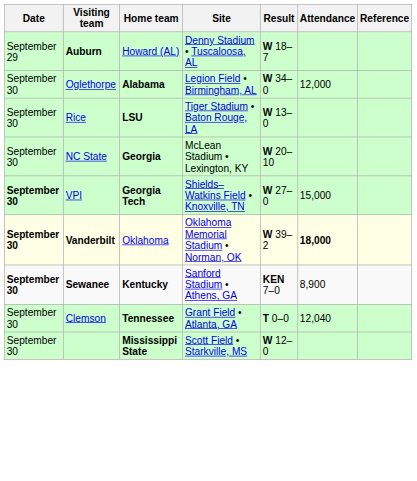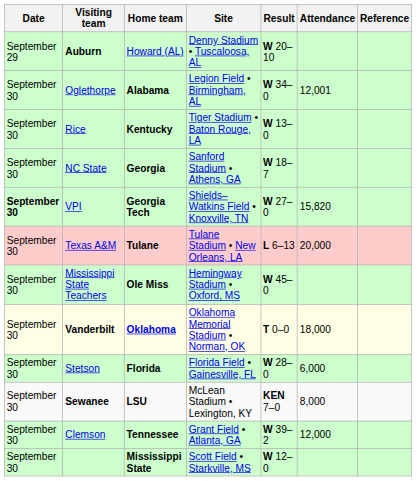 <table class="wikitable" style="font-size:95%;">
 <tr>
 <th>Date</th>
 <th>Visiting team</th>
 <th>Home team</th>
 <th>Site</th>
 <th>Result</th>
 <th>Attendance</th>
 <th class="unsortable">Reference</th>
 </tr>
 <tr bgcolor=ccffcc>
 <td>September 29</td>
 <td><strong>Auburn</strong></td>
 <td><a href='#'>Howard (AL)</a></td>
 <td><a href='#'>Denny Stadium</a> • <a href='#'>Tuscaloosa, AL</a></td>
-<td><strong>W</strong> 18–7</td>
+<td><strong>W</strong> 20–10</td>
 <td></td>
 <td></td>
 </tr>
 <tr bgcolor=ccffcc>
 <td>September 30</td>
 <td><a href='#'>Oglethorpe</a></td>
 <td><strong>Alabama</strong></td>
 <td><a href='#'>Legion Field</a> • <a href='#'>Birmingham, AL</a></td>
 <td><strong>W</strong> 34–0</td>
-<td>12,000</td>
+<td>12,001</td>
 <td></td>
 </tr>
 <tr bgcolor=ccffcc>
 <td>September 30</td>
 <td><a href='#'>Rice</a></td>
-<td><strong>LSU</strong></td>
+<td><strong>Kentucky</strong></td>
 <td><a href='#'>Tiger Stadium</a> • <a href='#'>Baton Rouge, LA</a></td>
 <td><strong>W</strong> 13–0</td>
 <td></td>
 <td></td>
 </tr>
 <tr bgcolor=ccffcc>
 <td>September 30</td>
 <td><a href='#'>NC State</a></td>
 <td><strong>Georgia</strong></td>
-<td>McLean Stadium • Lexington, KY</td>
-<td><strong>W</strong> 20–10</td>
+<td><a href='#'>Sanford Stadium</a> • <a href='#'>Athens, GA</a></td>
+<td><strong>W</strong> 18–7</td>
 <td></td>
 <td></td>
 </tr>
 <tr bgcolor=ccffcc>
 <td><strong>September 30</strong></td>
 <td><a href='#'>VPI</a></td>
 <td><strong>Georgia Tech</strong></td>
 <td><a href='#'>Shields–Watkins Field</a> • <a href='#'>Knoxville, TN</a></td>
 <td><strong>W</strong> 27–0</td>
-<td>15,000</td>
+<td>15,820</td>
+<td></td>
+</tr>
+<tr bgcolor=ffcccc>
+<td>September 30</td>
+<td><a href='#'>Texas A&M</a></td>
+<td><strong>Tulane</strong></td>
+<td><a href='#'>Tulane Stadium</a> • <a href='#'>New Orleans, LA</a></td>
+<td><strong>L</strong> 6–13</td>
+<td>20,000</td>
+<td></td>
+</tr>
+<tr bgcolor=ccffcc>
+<td>September 30</td>
+<td><a href='#'>Mississippi State Teachers</a></td>
+<td><strong>Ole Miss</strong></td>
+<td><a href='#'>Hemingway Stadium</a> • <a href='#'>Oxford, MS</a></td>
+<td><strong>W</strong> 45–0</td>
+<td></td>
 <td></td>
 </tr>
 <tr bgcolor=ffffe6>
-<td><strong>September 30</strong></td>
+<td>September 30</td>
 <td><strong>Vanderbilt</strong></td>
-<td><a href='#'>Oklahoma</a></td>
+<td><strong><a href='#'>Oklahoma</a></strong></td>
 <td><a href='#'>Oklahoma Memorial Stadium</a> • <a href='#'>Norman, OK</a></td>
-<td><strong>W</strong> 39–2</td>
-<td><strong>18,000</strong></td>
+<td><strong>T</strong> 0–0</td>
+<td>18,000</td>
+<td></td>
+</tr>
+<tr bgcolor=ccffcc>
+<td>September 30</td>
+<td><a href='#'>Stetson</a></td>
+<td><strong>Florida</strong></td>
+<td><a href='#'>Florida Field</a> • <a href='#'>Gainesville, FL</a></td>
+<td><strong>W</strong> 28–0</td>
+<td>6,000</td>
 <td></td>
 </tr>
 <tr bgcolor=>
-<td><strong>September 30</strong></td>
+<td>September 30</td>
 <td><strong>Sewanee</strong></td>
-<td><strong>Kentucky</strong></td>
-<td><a href='#'>Sanford Stadium</a> • <a href='#'>Athens, GA</a></td>
+<td><strong>LSU</strong></td>
+<td>McLean Stadium • Lexington, KY</td>
 <td><strong>KEN</strong> 7–0</td>
-<td>8,900</td>
+<td>8,000</td>
 <td></td>
 </tr>
 <tr bgcolor=ccffcc>
 <td>September 30</td>
 <td><a href='#'>Clemson</a></td>
 <td><strong>Tennessee</strong></td>
 <td><a href='#'>Grant Field</a> • <a href='#'>Atlanta, GA</a></td>
-<td><strong>T</strong> 0–0</td>
-<td>12,040</td>
+<td><strong>W</strong> 39–2</td>
+<td>12,000</td>
 <td></td>
 </tr>
 <tr bgcolor=ccffcc>
 <td>September 30</td>
 <td></td>
 <td><strong>Mississippi State</strong></td>
 <td><a href='#'>Scott Field</a> • <a href='#'>Starkville, MS</a></td>
 <td><strong>W</strong> 12–0</td>
 <td></td>
 <td></td>
 </tr>
 </table>
